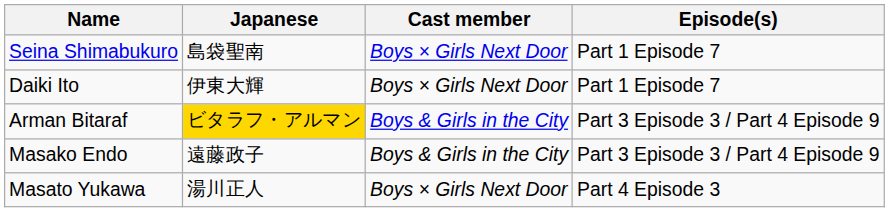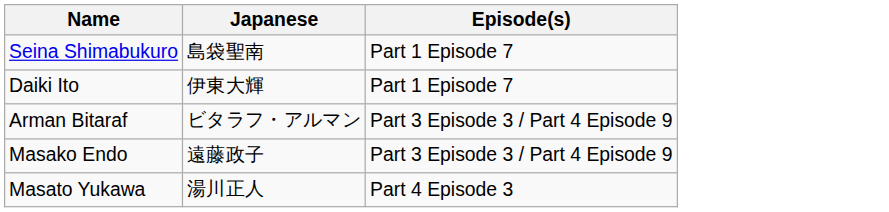 <table class="wikitable">
 <tr>
 <th>Name</th>
 <th>Japanese</th>
-<th>Cast member</th>
 <th>Episode(s)</th>
 </tr>
 <tr>
 <td><a href='#'>Seina Shimabukuro</a></td>
 <td>島袋聖南</td>
-<td><em><a href='#'>Boys × Girls Next Door</a></em></td>
 <td>Part 1 Episode 7</td>
 </tr>
 <tr>
 <td>Daiki Ito</td>
 <td>伊東大輝</td>
-<td><em>Boys × Girls Next Door</em></td>
 <td>Part 1 Episode 7</td>
 </tr>
 <tr>
 <td>Arman Bitaraf</td>
-<td style="background: gold;">ビタラフ・アルマン</td>
-<td><em><a href='#'>Boys & Girls in the City</a></em></td>
+<td>ビタラフ・アルマン</td>
 <td>Part 3 Episode 3 / Part 4 Episode 9</td>
 </tr>
 <tr>
 <td>Masako Endo</td>
 <td>遠藤政子</td>
-<td><em>Boys & Girls in the City</em></td>
 <td>Part 3 Episode 3 / Part 4 Episode 9</td>
 </tr>
 <tr>
 <td>Masato Yukawa</td>
 <td>湯川正人</td>
-<td><em>Boys × Girls Next Door</em></td>
 <td>Part 4 Episode 3</td>
 </tr>
 </table>
